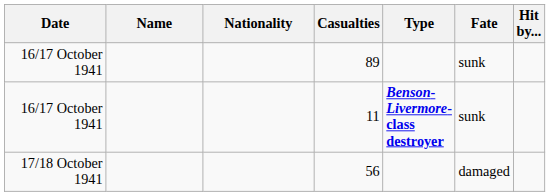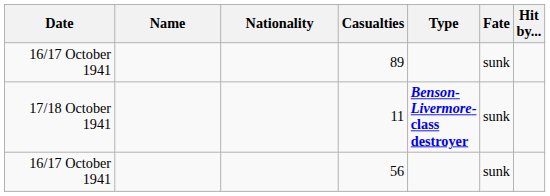 <table class="wikitable sortable">
 <tr>
 <th scope="col" width="150px">Date</th>
 <th scope="col" width="150px">Name</th>
 <th scope="col" width="150px">Nationality</th>
 <th scope="col" width="50px">Casualties</th>
 <th>Type</th>
 <th>Fate</th>
 <th>Hit by...</th>
 </tr>
 <tr>
 <td align="right">16/17 October 1941</td>
 <td></td>
 <td align="left"></td>
 <td align="right">89</td>
 <td></td>
 <td>sunk</td>
 <td></td>
 </tr>
 <tr>
-<td align="right">16/17 October 1941</td>
+<td align="right">17/18 October 1941</td>
 <td></td>
 <td align="left"></td>
 <td align="right">11</td>
 <td><strong><a href='#'><em>Benson</em>-<em>Livermore</em>-class</a> <a href='#'>destroyer</a></strong></td>
 <td>sunk</td>
 <td></td>
 </tr>
 <tr>
-<td align="right">17/18 October 1941</td>
+<td align="right">16/17 October 1941</td>
 <td></td>
 <td align="left"></td>
 <td align="right">56</td>
 <td></td>
-<td>damaged</td>
+<td>sunk</td>
 <td></td>
 </tr>
 </table>
